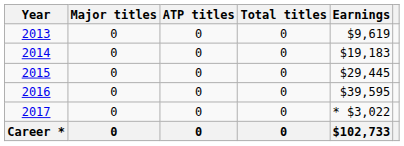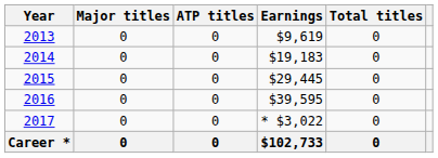 <table class="sortable wikitable" style=text-align:center>
 <tr>
 <th scope="col">Year</th>
 <th scope="col">Major titles</th>
 <th scope="col">ATP titles</th>
+<th scope="col">Earnings</th>
 <th scope="col">Total titles</th>
-<th scope="col">Earnings</th>
 <th scope="col" class="unsortable"></th>
 </tr>
 <tr>
 <td><a href='#'>2013</a></td>
 <td>0</td>
 <td>0</td>
+<td align=right>$9,619</td>
 <td>0</td>
-<td align=right>$9,619</td>
 <td></td>
 </tr>
 <tr>
 <td><a href='#'>2014</a></td>
 <td>0</td>
 <td>0</td>
+<td align=right>$19,183</td>
 <td>0</td>
-<td align=right>$19,183</td>
 <td></td>
 </tr>
 <tr>
 <td><a href='#'>2015</a></td>
 <td>0</td>
 <td>0</td>
+<td align=right>$29,445</td>
 <td>0</td>
-<td align=right>$29,445</td>
 <td></td>
 </tr>
 <tr>
 <td><a href='#'>2016</a></td>
 <td>0</td>
 <td>0</td>
+<td align=right>$39,595</td>
 <td>0</td>
-<td align=right>$39,595</td>
 <td></td>
 </tr>
 <tr>
 <td><a href='#'>2017</a></td>
 <td>0</td>
 <td>0</td>
+<td align=right>* $3,022</td>
 <td>0</td>
-<td align=right>* $3,022</td>
 <td></td>
 </tr>
 <tr>
 <th>Career *</th>
 <th>0</th>
 <th>0</th>
+<th align=right>$102,733</th>
 <th>0</th>
-<th align=right>$102,733</th>
 <th></th>
 </tr>
 </table>
